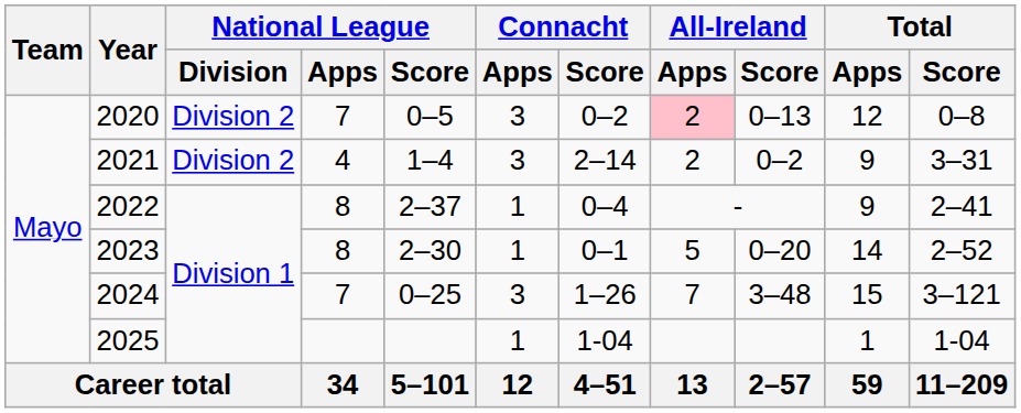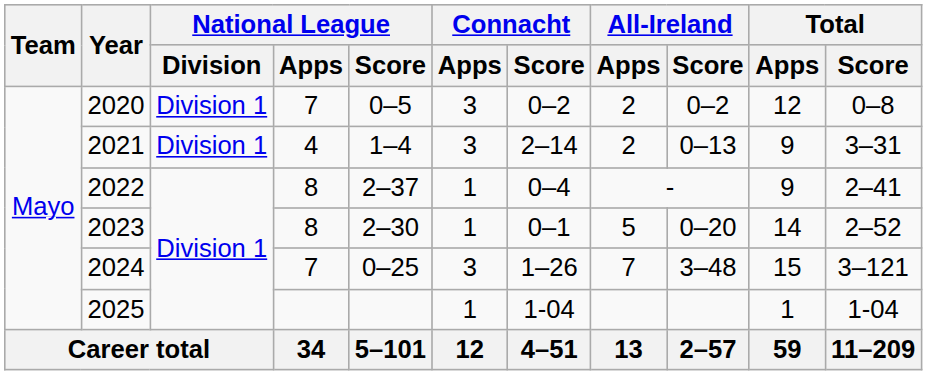 <table class="wikitable" style="text-align:center">
 <tr>
 <th rowspan="2">Team</th>
 <th rowspan="2">Year</th>
 <th colspan="3"><a href='#'>National League</a></th>
 <th colspan="2"><a href='#'>Connacht</a></th>
 <th colspan="2"><a href='#'>All-Ireland</a></th>
 <th colspan="2">Total</th>
 </tr>
 <tr>
 <th>Division</th>
 <th>Apps</th>
 <th>Score</th>
 <th>Apps</th>
 <th>Score</th>
 <th>Apps</th>
 <th>Score</th>
 <th>Apps</th>
 <th>Score</th>
 </tr>
 <tr>
 <td rowspan="6"><a href='#'>Mayo</a></td>
 <td>2020</td>
-<td rowspan="1"><a href='#'>Division 2</a></td>
+<td><a href='#'>Division 1</a></td>
 <td>7</td>
 <td>0–5</td>
 <td>3</td>
 <td>0–2</td>
-<td style="background: pink;">2</td>
-<td>0–13</td>
+<td>2</td>
+<td>0–2</td>
 <td>12</td>
 <td>0–8</td>
 </tr>
 <tr>
 <td>2021</td>
-<td rowspan="1"><a href='#'>Division 2</a></td>
+<td><a href='#'>Division 1</a></td>
 <td>4</td>
 <td>1–4</td>
 <td>3</td>
 <td>2–14</td>
 <td>2</td>
-<td>0–2</td>
+<td>0–13</td>
 <td>9</td>
 <td>3–31</td>
 </tr>
 <tr>
 <td>2022</td>
 <td rowspan="4"><a href='#'>Division 1</a></td>
 <td>8</td>
 <td>2–37</td>
 <td>1</td>
 <td>0–4</td>
 <td colspan="2">-</td>
 <td>9</td>
 <td>2–41</td>
 </tr>
 <tr>
 <td>2023</td>
 <td>8</td>
 <td>2–30</td>
 <td>1</td>
 <td>0–1</td>
 <td>5</td>
 <td>0–20</td>
 <td>14</td>
 <td>2–52</td>
 </tr>
 <tr>
 <td>2024</td>
 <td>7</td>
 <td>0–25</td>
 <td>3</td>
 <td>1–26</td>
 <td>7</td>
 <td>3–48</td>
 <td>15</td>
 <td>3–121</td>
 </tr>
 <tr>
 <td>2025</td>
 <td></td>
 <td></td>
 <td>1</td>
 <td>1-04</td>
 <td></td>
 <td></td>
 <td>1</td>
 <td>1-04</td>
 </tr>
 <tr>
 <th colspan="3">Career total</th>
 <th>34</th>
 <th>5–101</th>
 <th>12</th>
 <th>4–51</th>
 <th>13</th>
 <th>2–57</th>
 <th>59</th>
 <th>11–209</th>
 </tr>
 </table>
